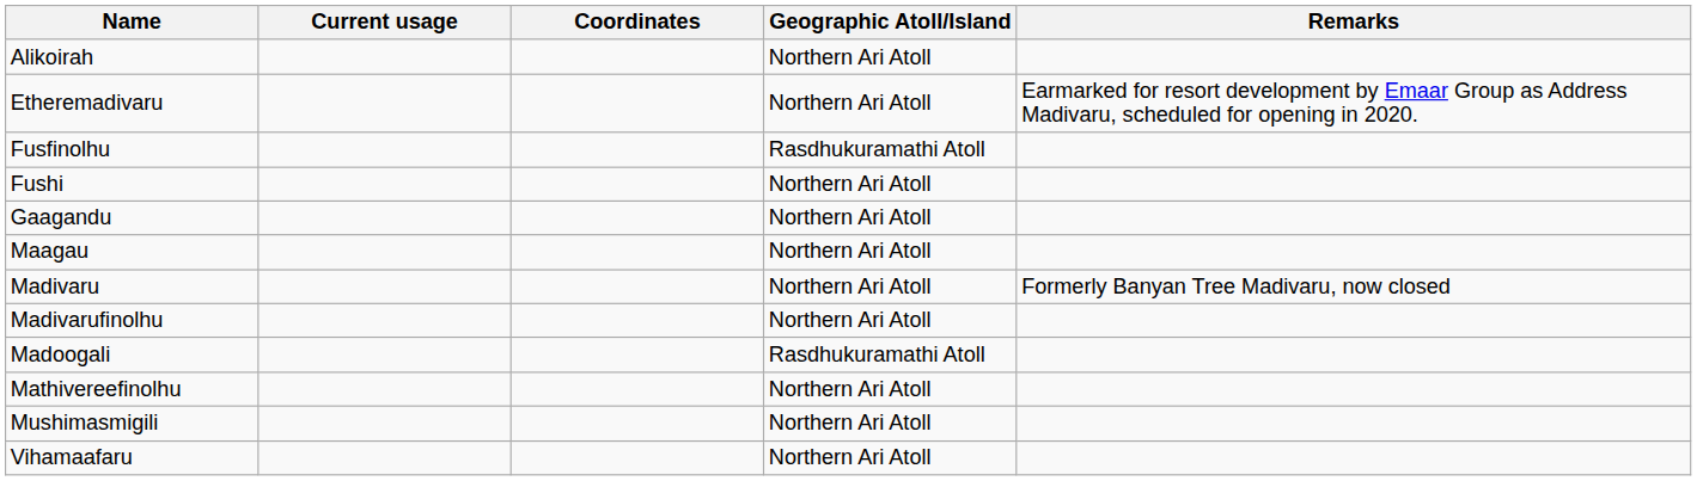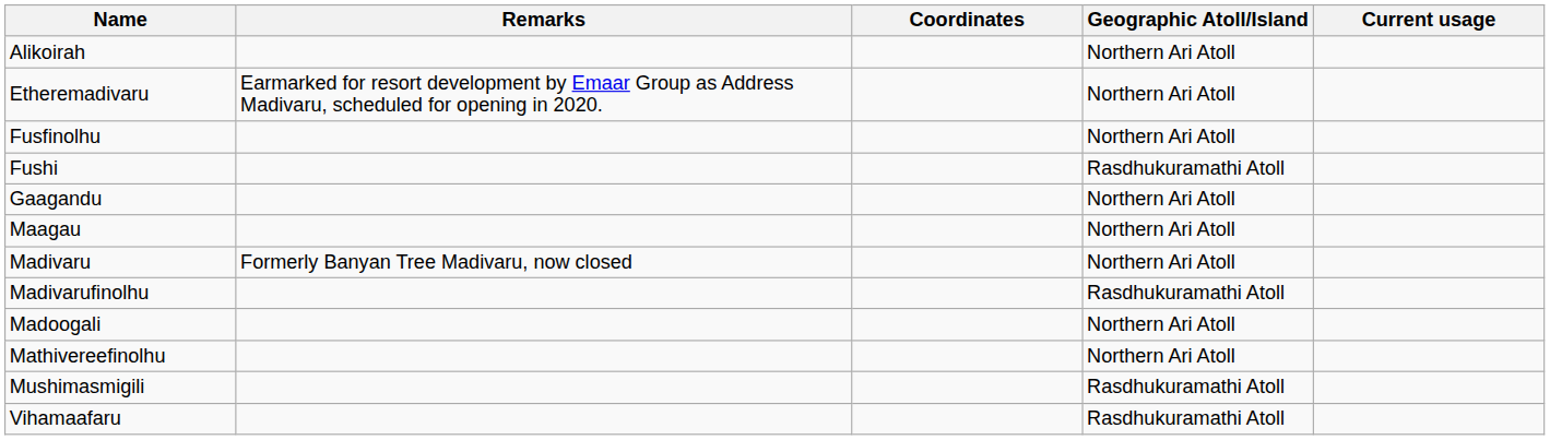 <table class="wikitable sortable">
 <tr>
 <th style="width:15%">Name</th>
-<th style="width:15%">Current usage</th>
+<th style="width:40%">Remarks</th>
 <th style="width:15%">Coordinates</th>
 <th style="width:15%">Geographic Atoll/Island</th>
-<th style="width:40%">Remarks</th>
+<th style="width:15%">Current usage</th>
 </tr>
 <tr>
 <td>Alikoirah</td>
 <td></td>
 <td></td>
 <td>Northern Ari Atoll</td>
 <td></td>
 </tr>
 <tr>
 <td>Etheremadivaru</td>
-<td></td>
+<td>Earmarked for resort development by <a href='#'>Emaar</a> Group as Address Madivaru, scheduled for opening in 2020.</td>
 <td></td>
 <td>Northern Ari Atoll</td>
-<td>Earmarked for resort development by <a href='#'>Emaar</a> Group as Address Madivaru, scheduled for opening in 2020.</td>
+<td></td>
 </tr>
 <tr>
 <td>Fusfinolhu</td>
 <td></td>
 <td></td>
-<td>Rasdhukuramathi Atoll</td>
+<td>Northern Ari Atoll</td>
 <td></td>
 </tr>
 <tr>
 <td>Fushi</td>
 <td></td>
 <td></td>
-<td>Northern Ari Atoll</td>
+<td>Rasdhukuramathi Atoll</td>
 <td></td>
 </tr>
 <tr>
 <td>Gaagandu</td>
 <td></td>
 <td></td>
 <td>Northern Ari Atoll</td>
 <td></td>
 </tr>
 <tr>
 <td>Maagau</td>
 <td></td>
 <td></td>
 <td>Northern Ari Atoll</td>
 <td></td>
 </tr>
 <tr>
 <td>Madivaru</td>
-<td></td>
+<td>Formerly Banyan Tree Madivaru, now closed</td>
 <td></td>
 <td>Northern Ari Atoll</td>
-<td>Formerly Banyan Tree Madivaru, now closed</td>
+<td></td>
 </tr>
 <tr>
 <td>Madivarufinolhu</td>
 <td></td>
 <td></td>
-<td>Northern Ari Atoll</td>
+<td>Rasdhukuramathi Atoll</td>
 <td></td>
 </tr>
 <tr>
 <td>Madoogali</td>
 <td></td>
 <td></td>
-<td>Rasdhukuramathi Atoll</td>
+<td>Northern Ari Atoll</td>
 <td></td>
 </tr>
 <tr>
 <td>Mathivereefinolhu</td>
 <td></td>
 <td></td>
 <td>Northern Ari Atoll</td>
 <td></td>
 </tr>
 <tr>
 <td>Mushimasmigili</td>
 <td></td>
 <td></td>
-<td>Northern Ari Atoll</td>
+<td>Rasdhukuramathi Atoll</td>
 <td></td>
 </tr>
 <tr>
 <td>Vihamaafaru</td>
 <td></td>
 <td></td>
-<td>Northern Ari Atoll</td>
+<td>Rasdhukuramathi Atoll</td>
 <td></td>
 </tr>
 </table>
